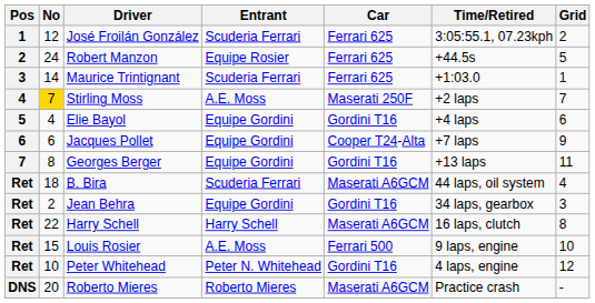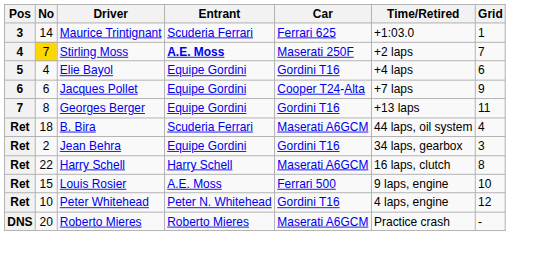 <table class="wikitable" style="font-size: 85%;">
 <tr>
 <th>Pos</th>
 <th>No</th>
 <th>Driver</th>
 <th>Entrant</th>
 <th>Car</th>
 <th>Time/Retired</th>
 <th>Grid</th>
-</tr>
-<tr>
-<th>1</th>
-<td align="center">12</td>
-<td> <a href='#'>José Froilán González</a></td>
-<td><a href='#'>Scuderia Ferrari</a></td>
-<td><a href='#'>Ferrari 625</a></td>
-<td>3:05:55.1, 07.23kph</td>
-<td>2</td>
-</tr>
-<tr>
-<th>2</th>
-<td align="center">24</td>
-<td> <a href='#'>Robert Manzon</a></td>
-<td><a href='#'>Equipe Rosier</a></td>
-<td><a href='#'>Ferrari 625</a></td>
-<td>+44.5s</td>
-<td>5</td>
 </tr>
 <tr>
 <th>3</th>
 <td align="center">14</td>
 <td> <a href='#'>Maurice Trintignant</a></td>
 <td><a href='#'>Scuderia Ferrari</a></td>
 <td><a href='#'>Ferrari 625</a></td>
 <td>+1:03.0</td>
 <td>1</td>
 </tr>
 <tr>
 <th>4</th>
 <td align="center" style="background: gold;">7</td>
 <td> <a href='#'>Stirling Moss</a></td>
-<td><a href='#'>A.E. Moss</a></td>
+<td><strong><a href='#'>A.E. Moss</a></strong></td>
 <td><a href='#'>Maserati 250F</a></td>
 <td>+2 laps</td>
 <td>7</td>
 </tr>
 <tr>
 <th>5</th>
 <td align="center">4</td>
 <td> <a href='#'>Elie Bayol</a></td>
 <td><a href='#'>Equipe Gordini</a></td>
 <td><a href='#'>Gordini T16</a></td>
 <td>+4 laps</td>
 <td>6</td>
 </tr>
 <tr>
 <th>6</th>
 <td align="center">6</td>
 <td> <a href='#'>Jacques Pollet</a></td>
 <td><a href='#'>Equipe Gordini</a></td>
 <td><a href='#'>Cooper T24</a>-<a href='#'>Alta</a></td>
 <td>+7 laps</td>
 <td>9</td>
 </tr>
 <tr>
 <th>7</th>
 <td align="center">8</td>
 <td> <a href='#'>Georges Berger</a></td>
 <td><a href='#'>Equipe Gordini</a></td>
 <td><a href='#'>Gordini T16</a></td>
 <td>+13 laps</td>
 <td>11</td>
 </tr>
 <tr>
 <th>Ret</th>
 <td align="center">18</td>
 <td> <a href='#'>B. Bira</a></td>
 <td><a href='#'>Scuderia Ferrari</a></td>
 <td><a href='#'>Maserati A6GCM</a></td>
 <td>44 laps, oil system</td>
 <td>4</td>
 </tr>
 <tr>
 <th>Ret</th>
 <td align="center">2</td>
 <td> <a href='#'>Jean Behra</a></td>
 <td><a href='#'>Equipe Gordini</a></td>
 <td><a href='#'>Gordini T16</a></td>
 <td>34 laps, gearbox</td>
 <td>3</td>
 </tr>
 <tr>
 <th>Ret</th>
 <td align="center">22</td>
 <td> <a href='#'>Harry Schell</a></td>
 <td><a href='#'>Harry Schell</a></td>
 <td><a href='#'>Maserati A6GCM</a></td>
 <td>16 laps, clutch</td>
 <td>8</td>
 </tr>
 <tr>
 <th>Ret</th>
 <td align="center">15</td>
 <td> <a href='#'>Louis Rosier</a></td>
 <td><a href='#'>A.E. Moss</a></td>
 <td><a href='#'>Ferrari 500</a></td>
 <td>9 laps, engine</td>
 <td>10</td>
 </tr>
 <tr>
 <th>Ret</th>
 <td align="center">10</td>
 <td> <a href='#'>Peter Whitehead</a></td>
 <td><a href='#'>Peter N. Whitehead</a></td>
 <td><a href='#'>Gordini T16</a></td>
 <td>4 laps, engine</td>
 <td>12</td>
 </tr>
 <tr>
 <th>DNS</th>
 <td align="center">20</td>
 <td> <a href='#'>Roberto Mieres</a></td>
 <td><a href='#'>Roberto Mieres</a></td>
 <td><a href='#'>Maserati A6GCM</a></td>
 <td>Practice crash</td>
 <td>-</td>
 </tr>
 </table>
